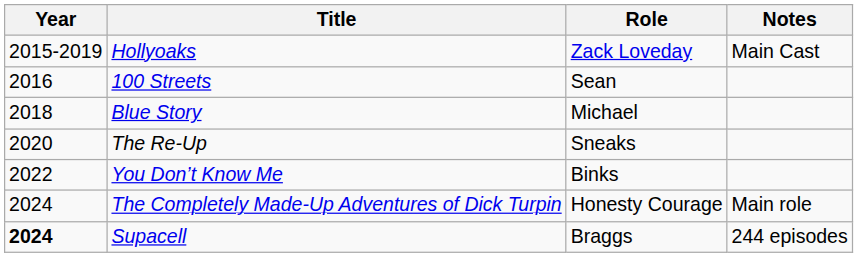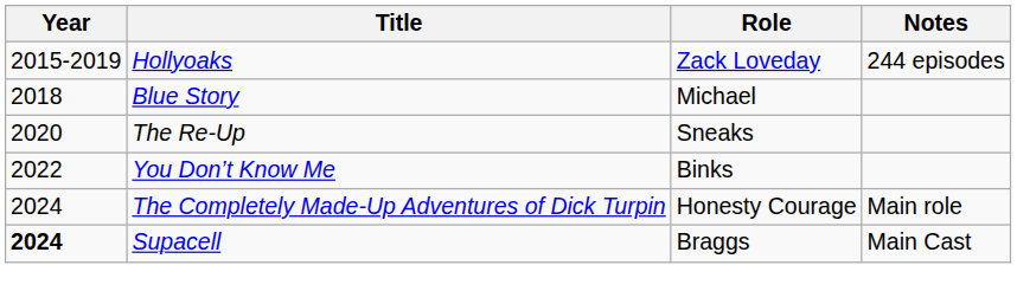 <table class="wikitable sortable">
 <tr>
 <th>Year</th>
 <th>Title</th>
 <th>Role</th>
 <th class="unsortable">Notes</th>
 </tr>
 <tr>
 <td>2015-2019</td>
 <td><em><a href='#'>Hollyoaks</a></em></td>
 <td><a href='#'>Zack Loveday</a></td>
-<td>Main Cast</td>
-</tr>
-<tr>
-<td>2016</td>
-<td><em><a href='#'>100 Streets</a></em></td>
-<td>Sean</td>
-<td></td>
+<td>244 episodes</td>
 </tr>
 <tr>
 <td>2018</td>
 <td><em><a href='#'>Blue Story</a></em></td>
 <td>Michael</td>
 <td></td>
 </tr>
 <tr>
 <td>2020</td>
 <td><em>The Re-Up</em></td>
 <td>Sneaks</td>
 <td></td>
 </tr>
 <tr>
 <td>2022</td>
 <td><em><a href='#'>You Don’t Know Me</a></em></td>
 <td>Binks</td>
 <td></td>
 </tr>
 <tr>
 <td>2024</td>
 <td><em><a href='#'>The Completely Made-Up Adventures of Dick Turpin</a></em></td>
 <td>Honesty Courage</td>
 <td>Main role</td>
 </tr>
 <tr>
 <td><strong>2024</strong></td>
 <td><em><a href='#'>Supacell</a></em></td>
 <td>Braggs</td>
-<td>244 episodes</td>
+<td>Main Cast</td>
 </tr>
 </table>
